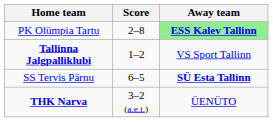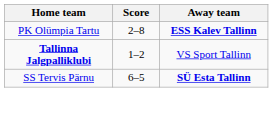 <table class="wikitable" style="text-align: center">
 <tr>
 <th width=150px>Home team</th>
 <th width=60px>Score</th>
 <th width=150px>Away team</th>
 </tr>
 <tr>
 <td><a href='#'>PK Olümpia Tartu</a></td>
 <td>2–8</td>
-<td style="background: lightgreen;"><strong><a href='#'>ESS Kalev Tallinn</a></strong></td>
+<td><strong><a href='#'>ESS Kalev Tallinn</a></strong></td>
 </tr>
 <tr>
 <td><strong><a href='#'>Tallinna Jalgpalliklubi</a></strong></td>
 <td>1–2</td>
 <td><a href='#'>VS Sport Tallinn</a></td>
 </tr>
 <tr>
 <td><a href='#'>SS Tervis Pärnu</a></td>
 <td>6–5</td>
 <td><strong><a href='#'>SÜ Esta Tallinn</a></strong></td>
 </tr>
-<tr>
-<td><strong><a href='#'>THK Narva</a></strong></td>
-<td>3–2<br><small>(<a href='#'>a.e.t.</a>)</small></td>
-<td><a href='#'>ÜENÜTO</a></td>
-</tr>
 </table>
